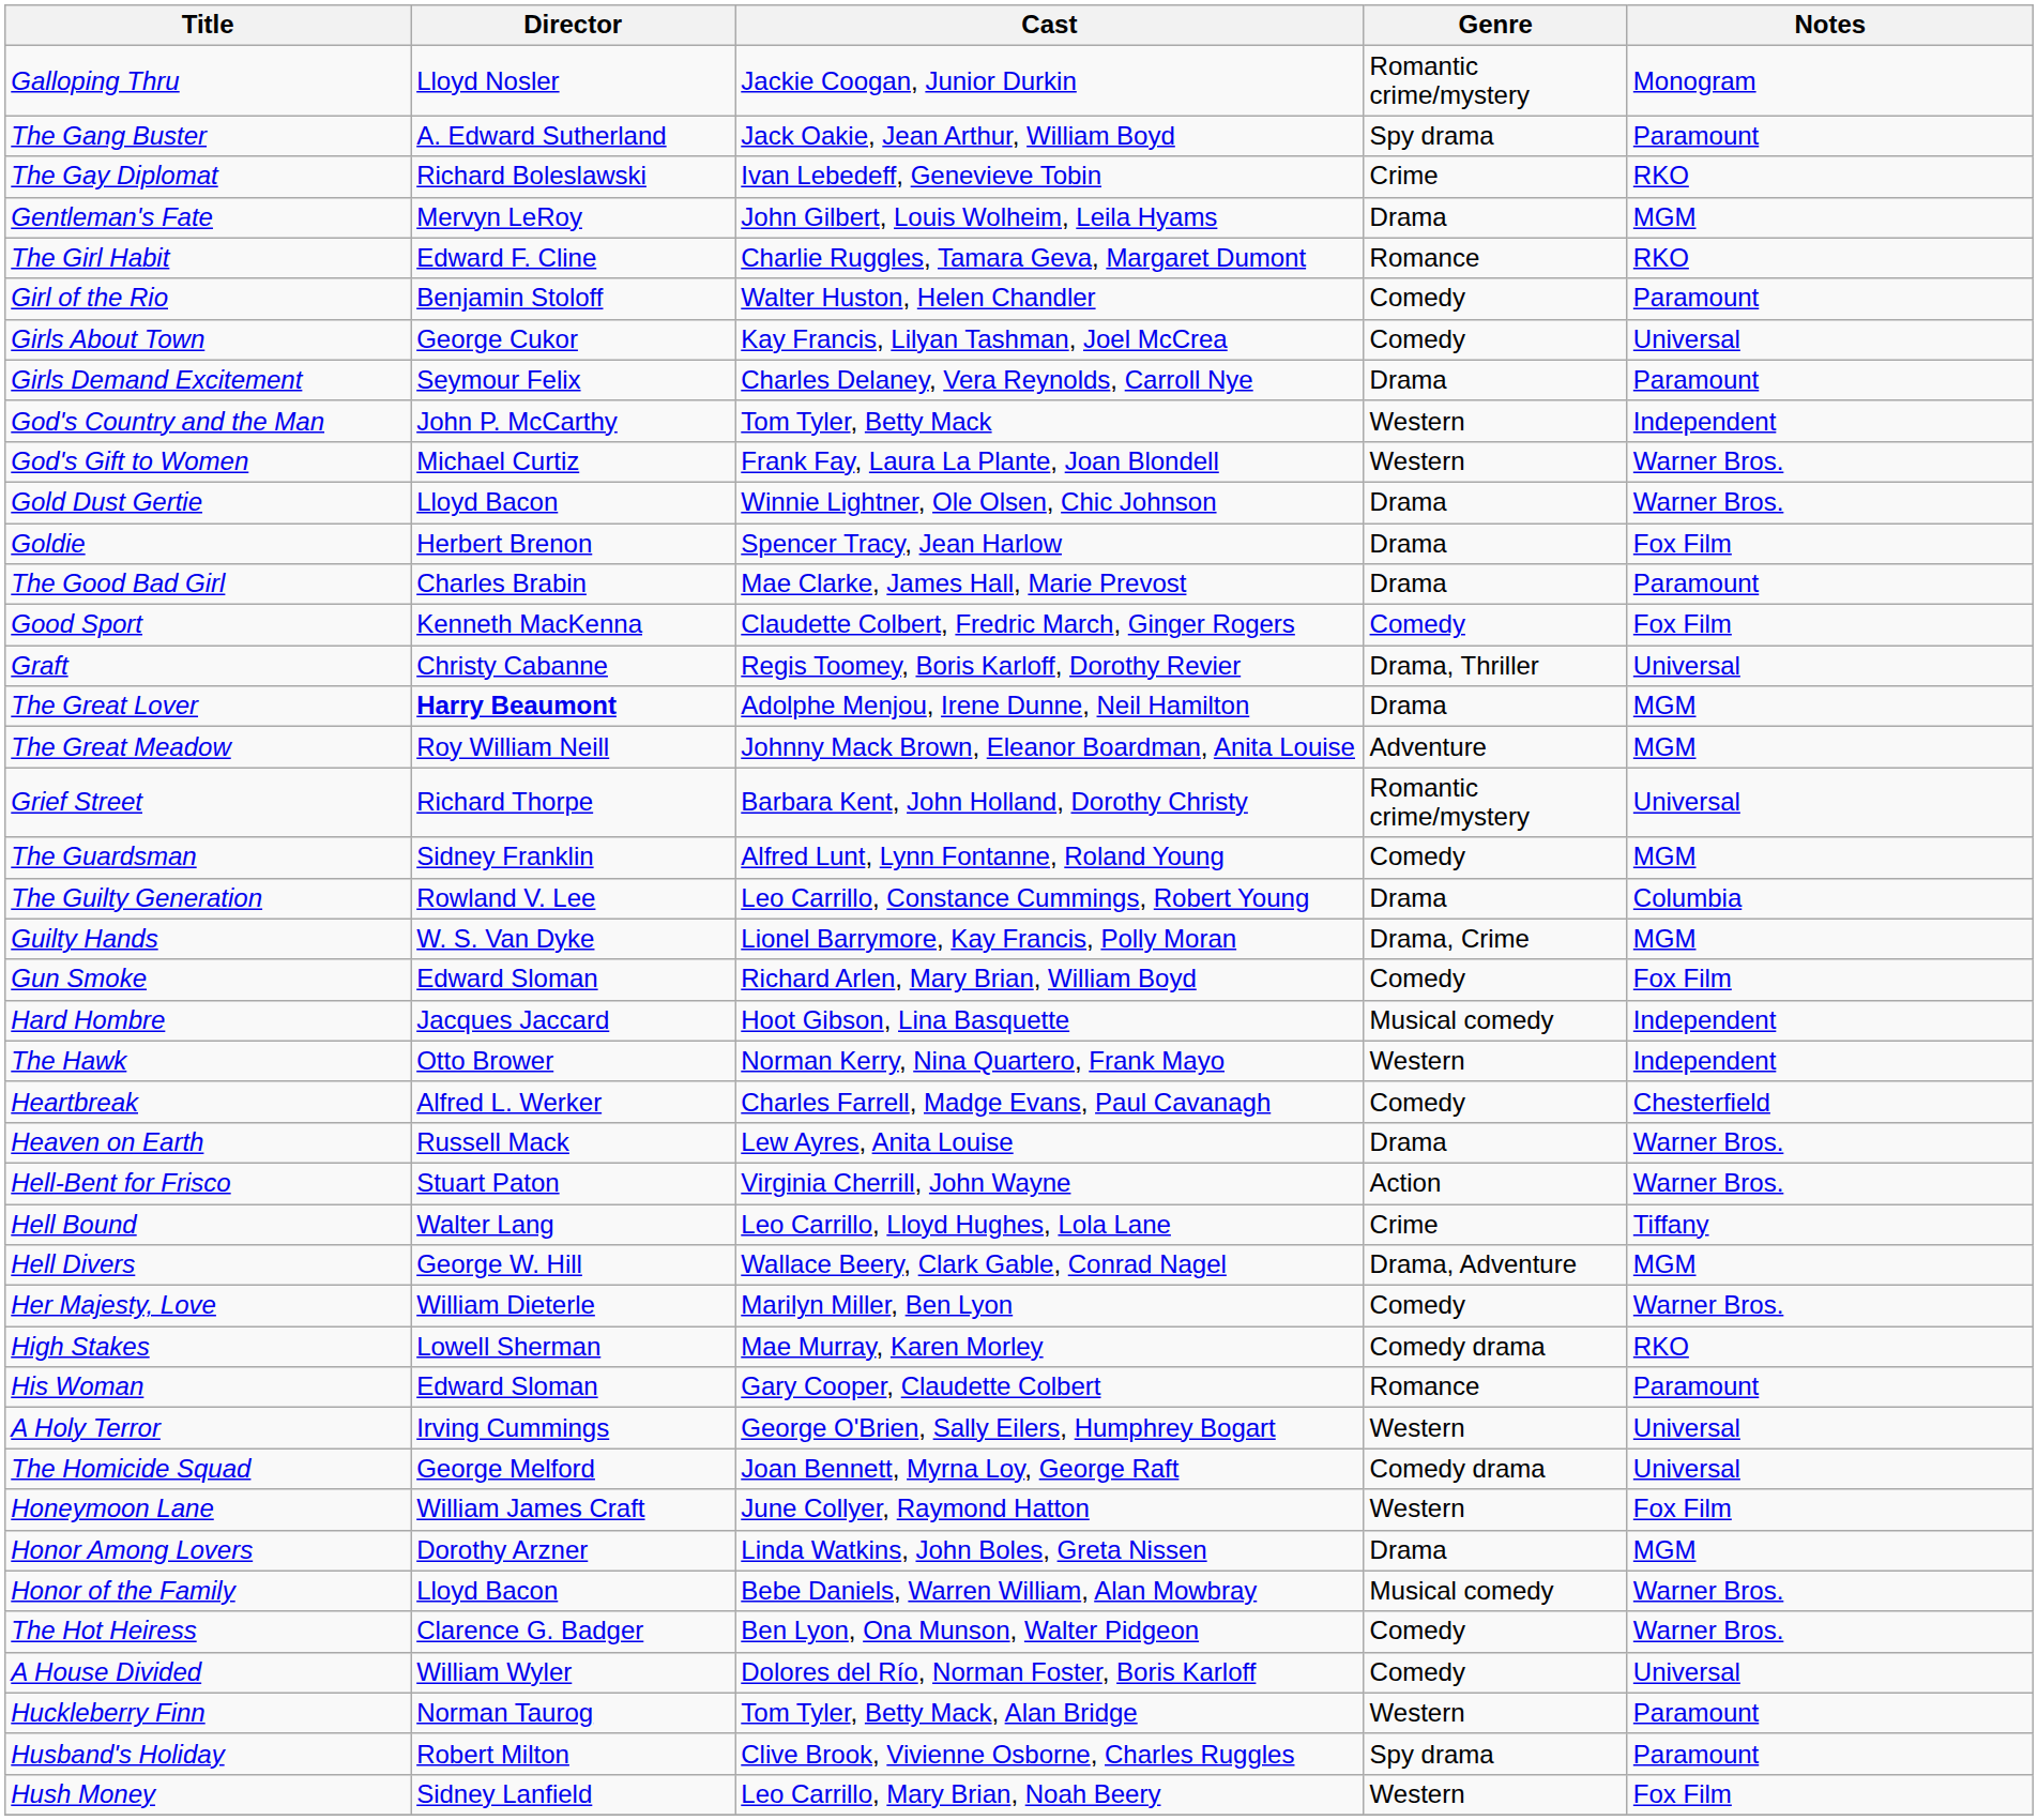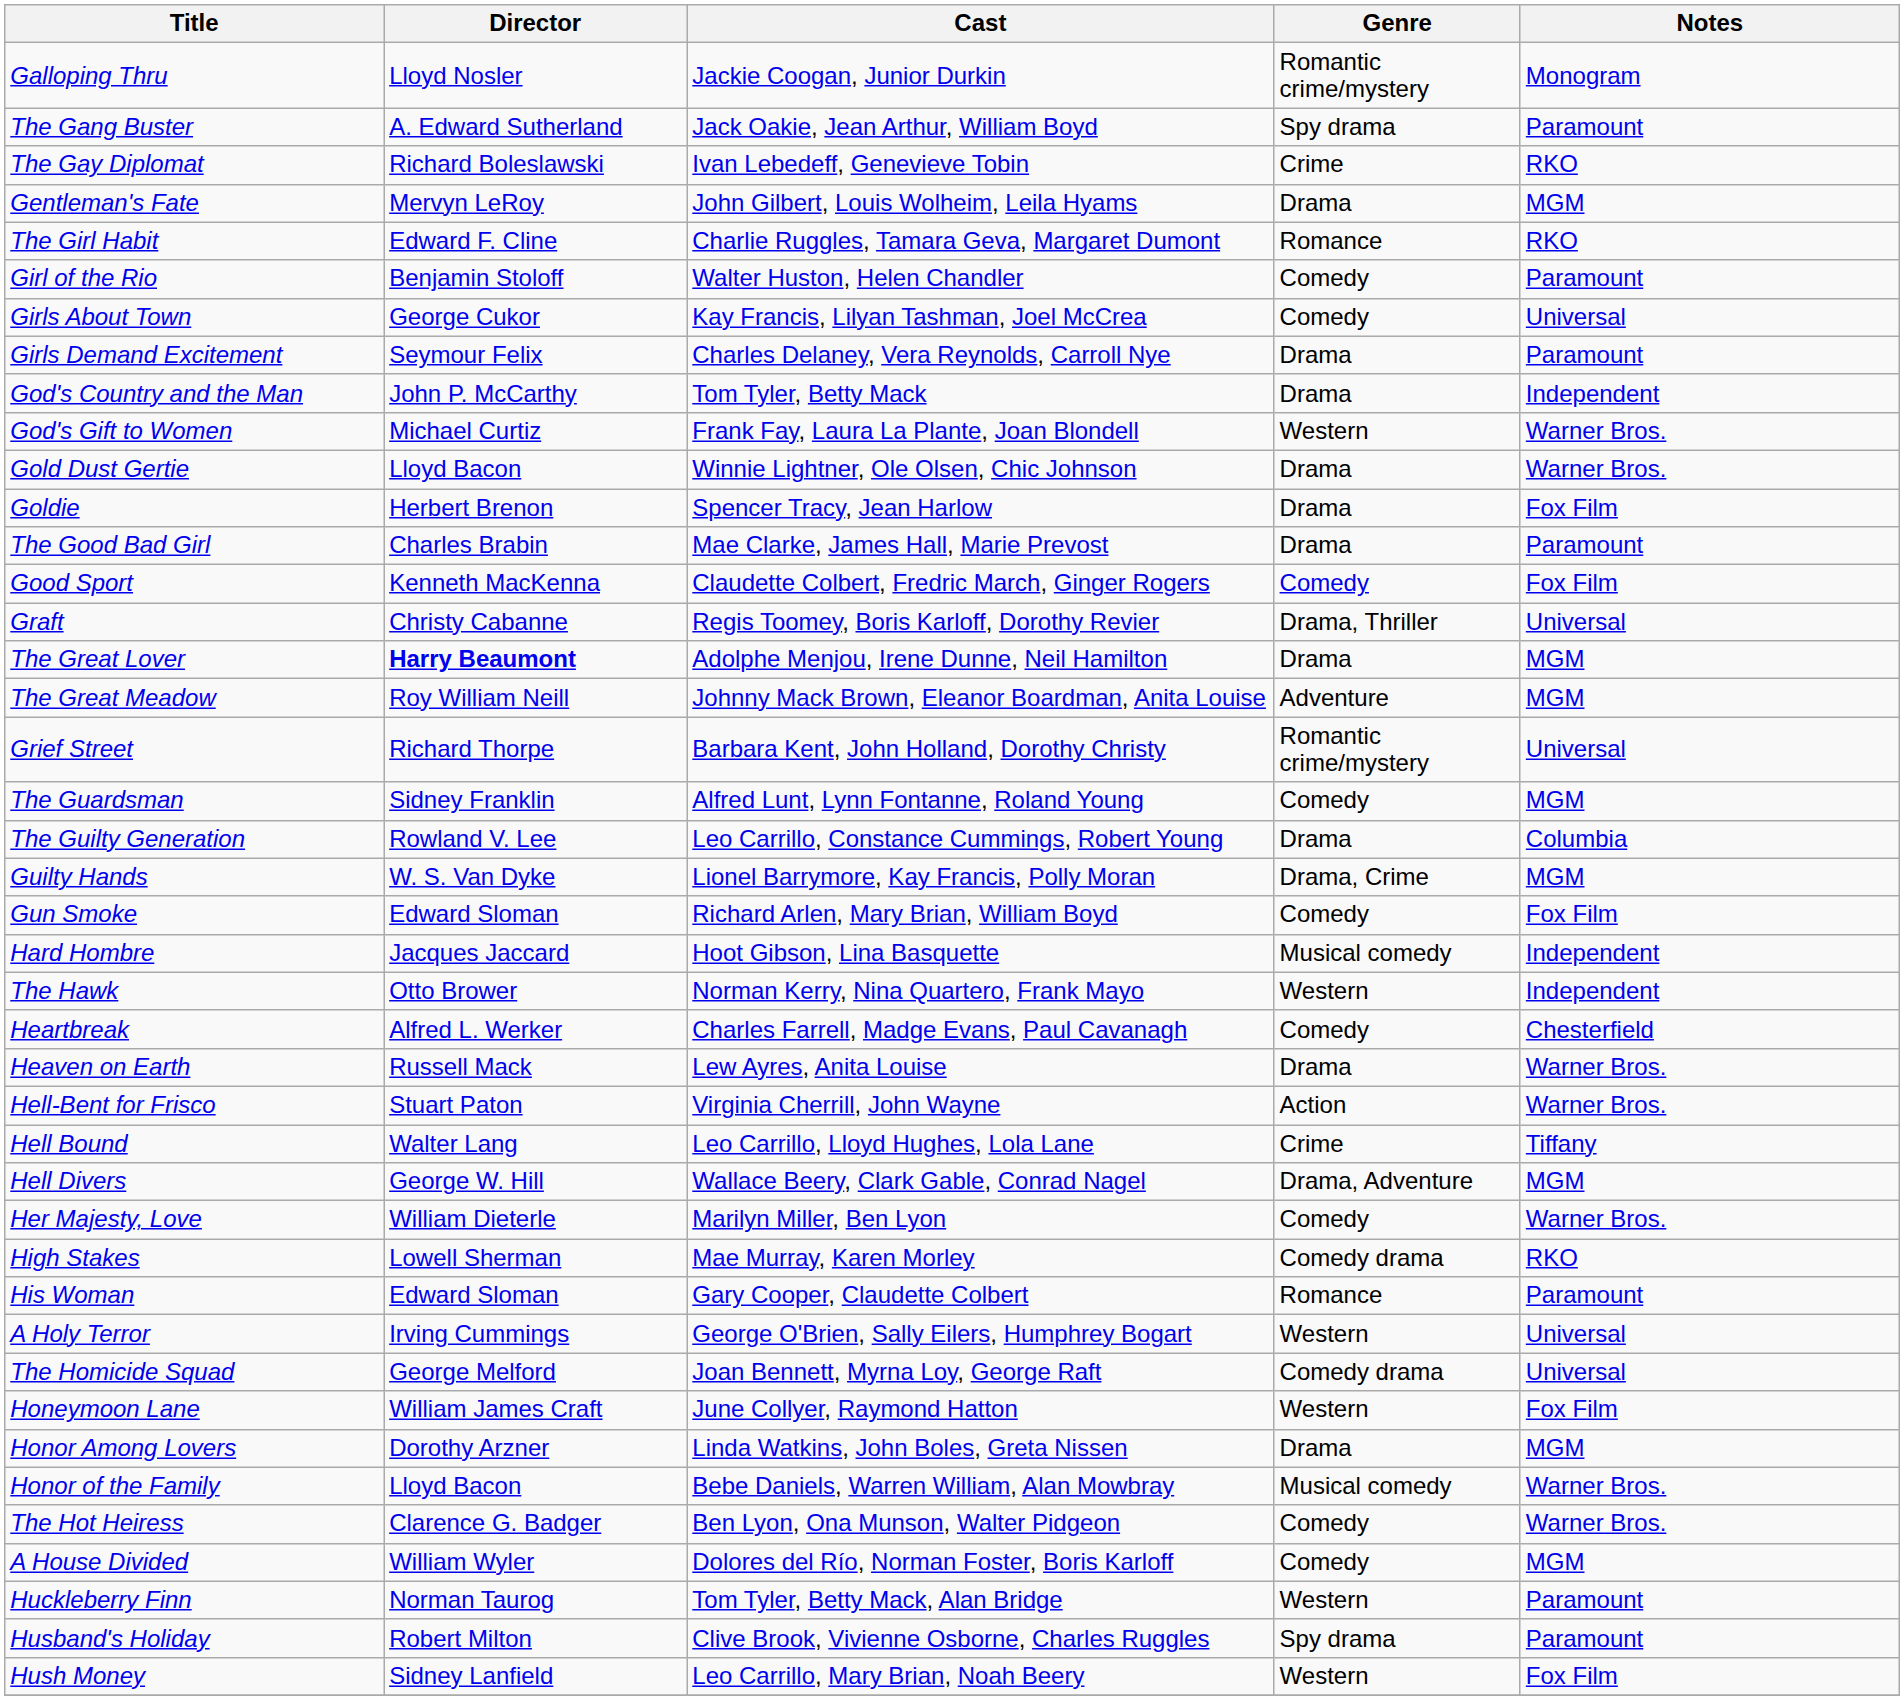 <table class="wikitable" style="width:100%;">
 <tr>
 <th style="width:20%;">Title</th>
 <th style="width:16%;">Director</th>
 <th style="width:31%;">Cast</th>
 <th style="width:13%;">Genre</th>
 <th style="width:20%;">Notes</th>
 </tr>
 <tr>
 <td><em><a href='#'>Galloping Thru</a></em></td>
 <td><a href='#'>Lloyd Nosler</a></td>
 <td><a href='#'>Jackie Coogan</a>, <a href='#'>Junior Durkin</a></td>
 <td>Romantic crime/mystery</td>
 <td><a href='#'>Monogram</a></td>
 </tr>
 <tr>
 <td><em><a href='#'>The Gang Buster</a></em></td>
 <td><a href='#'>A. Edward Sutherland</a></td>
 <td><a href='#'>Jack Oakie</a>, <a href='#'>Jean Arthur</a>, <a href='#'>William Boyd</a></td>
 <td>Spy drama</td>
 <td><a href='#'>Paramount</a></td>
 </tr>
 <tr>
 <td><em><a href='#'>The Gay Diplomat</a></em></td>
 <td><a href='#'>Richard Boleslawski</a></td>
 <td><a href='#'>Ivan Lebedeff</a>, <a href='#'>Genevieve Tobin</a></td>
 <td>Crime</td>
 <td><a href='#'>RKO</a></td>
 </tr>
 <tr>
 <td><em><a href='#'>Gentleman's Fate</a></em></td>
 <td><a href='#'>Mervyn LeRoy</a></td>
 <td><a href='#'>John Gilbert</a>, <a href='#'>Louis Wolheim</a>, <a href='#'>Leila Hyams</a></td>
 <td>Drama</td>
 <td><a href='#'>MGM</a></td>
 </tr>
 <tr>
 <td><em><a href='#'>The Girl Habit</a></em></td>
 <td><a href='#'>Edward F. Cline</a></td>
 <td><a href='#'>Charlie Ruggles</a>, <a href='#'>Tamara Geva</a>, <a href='#'>Margaret Dumont</a></td>
 <td>Romance</td>
 <td><a href='#'>RKO</a></td>
 </tr>
 <tr>
 <td><em><a href='#'>Girl of the Rio</a></em></td>
 <td><a href='#'>Benjamin Stoloff</a></td>
 <td><a href='#'>Walter Huston</a>, <a href='#'>Helen Chandler</a></td>
 <td>Comedy</td>
 <td><a href='#'>Paramount</a></td>
 </tr>
 <tr>
 <td><em><a href='#'>Girls About Town</a></em></td>
 <td><a href='#'>George Cukor</a></td>
 <td><a href='#'>Kay Francis</a>, <a href='#'>Lilyan Tashman</a>, <a href='#'>Joel McCrea</a></td>
 <td>Comedy</td>
 <td><a href='#'>Universal</a></td>
 </tr>
 <tr>
 <td><em><a href='#'>Girls Demand Excitement</a></em></td>
 <td><a href='#'>Seymour Felix</a></td>
 <td><a href='#'>Charles Delaney</a>, <a href='#'>Vera Reynolds</a>, <a href='#'>Carroll Nye</a></td>
 <td>Drama</td>
 <td><a href='#'>Paramount</a></td>
 </tr>
 <tr>
 <td><em><a href='#'>God's Country and the Man</a></em></td>
 <td><a href='#'>John P. McCarthy</a></td>
 <td><a href='#'>Tom Tyler</a>, <a href='#'>Betty Mack</a></td>
-<td>Western</td>
+<td>Drama</td>
 <td><a href='#'>Independent</a></td>
 </tr>
 <tr>
 <td><em><a href='#'>God's Gift to Women</a></em></td>
 <td><a href='#'>Michael Curtiz</a></td>
 <td><a href='#'>Frank Fay</a>, <a href='#'>Laura La Plante</a>, <a href='#'>Joan Blondell</a></td>
 <td>Western</td>
 <td><a href='#'>Warner Bros.</a></td>
 </tr>
 <tr>
 <td><em><a href='#'>Gold Dust Gertie</a></em></td>
 <td><a href='#'>Lloyd Bacon</a></td>
 <td><a href='#'>Winnie Lightner</a>, <a href='#'>Ole Olsen</a>, <a href='#'>Chic Johnson</a></td>
 <td>Drama</td>
 <td><a href='#'>Warner Bros.</a></td>
 </tr>
 <tr>
 <td><em><a href='#'>Goldie</a></em></td>
 <td><a href='#'>Herbert Brenon</a></td>
 <td><a href='#'>Spencer Tracy</a>, <a href='#'>Jean Harlow</a></td>
 <td>Drama</td>
 <td><a href='#'>Fox Film</a></td>
 </tr>
 <tr>
 <td><em><a href='#'>The Good Bad Girl</a></em></td>
 <td><a href='#'>Charles Brabin</a></td>
 <td><a href='#'>Mae Clarke</a>, <a href='#'>James Hall</a>, <a href='#'>Marie Prevost</a></td>
 <td>Drama</td>
 <td><a href='#'>Paramount</a></td>
 </tr>
 <tr>
 <td><em><a href='#'>Good Sport</a></em></td>
 <td><a href='#'>Kenneth MacKenna</a></td>
 <td><a href='#'>Claudette Colbert</a>, <a href='#'>Fredric March</a>, <a href='#'>Ginger Rogers</a></td>
 <td><a href='#'>Comedy</a></td>
 <td><a href='#'>Fox Film</a></td>
 </tr>
 <tr>
 <td><em><a href='#'>Graft</a></em></td>
 <td><a href='#'>Christy Cabanne</a></td>
 <td><a href='#'>Regis Toomey</a>, <a href='#'>Boris Karloff</a>, <a href='#'>Dorothy Revier</a></td>
 <td>Drama, Thriller</td>
 <td><a href='#'>Universal</a></td>
 </tr>
 <tr>
 <td><em><a href='#'>The Great Lover</a></em></td>
 <td><strong><a href='#'>Harry Beaumont</a></strong></td>
 <td><a href='#'>Adolphe Menjou</a>, <a href='#'>Irene Dunne</a>, <a href='#'>Neil Hamilton</a></td>
 <td>Drama</td>
 <td><a href='#'>MGM</a></td>
 </tr>
 <tr>
 <td><em><a href='#'>The Great Meadow</a></em></td>
 <td><a href='#'>Roy William Neill</a></td>
 <td><a href='#'>Johnny Mack Brown</a>, <a href='#'>Eleanor Boardman</a>, <a href='#'>Anita Louise</a></td>
 <td>Adventure</td>
 <td><a href='#'>MGM</a></td>
 </tr>
 <tr>
 <td><em><a href='#'>Grief Street</a></em></td>
 <td><a href='#'>Richard Thorpe</a></td>
 <td><a href='#'>Barbara Kent</a>, <a href='#'>John Holland</a>, <a href='#'>Dorothy Christy</a></td>
 <td>Romantic crime/mystery</td>
 <td><a href='#'>Universal</a></td>
 </tr>
 <tr>
 <td><em><a href='#'>The Guardsman</a></em></td>
 <td><a href='#'>Sidney Franklin</a></td>
 <td><a href='#'>Alfred Lunt</a>, <a href='#'>Lynn Fontanne</a>, <a href='#'>Roland Young</a></td>
 <td>Comedy</td>
 <td><a href='#'>MGM</a></td>
 </tr>
 <tr>
 <td><em><a href='#'>The Guilty Generation</a></em></td>
 <td><a href='#'>Rowland V. Lee</a></td>
 <td><a href='#'>Leo Carrillo</a>, <a href='#'>Constance Cummings</a>, <a href='#'>Robert Young</a></td>
 <td>Drama</td>
 <td><a href='#'>Columbia</a></td>
 </tr>
 <tr>
 <td><em><a href='#'>Guilty Hands</a></em></td>
 <td><a href='#'>W. S. Van Dyke</a></td>
 <td><a href='#'>Lionel Barrymore</a>, <a href='#'>Kay Francis</a>, <a href='#'>Polly Moran</a></td>
 <td>Drama, Crime</td>
 <td><a href='#'>MGM</a></td>
 </tr>
 <tr>
 <td><em><a href='#'>Gun Smoke</a></em></td>
 <td><a href='#'>Edward Sloman</a></td>
 <td><a href='#'>Richard Arlen</a>, <a href='#'>Mary Brian</a>, <a href='#'>William Boyd</a></td>
 <td>Comedy</td>
 <td><a href='#'>Fox Film</a></td>
 </tr>
 <tr>
 <td><em><a href='#'>Hard Hombre</a></em></td>
 <td><a href='#'>Jacques Jaccard</a></td>
 <td><a href='#'>Hoot Gibson</a>, <a href='#'>Lina Basquette</a></td>
 <td>Musical comedy</td>
 <td><a href='#'>Independent</a></td>
 </tr>
 <tr>
 <td><em><a href='#'>The Hawk</a></em></td>
 <td><a href='#'>Otto Brower</a></td>
 <td><a href='#'>Norman Kerry</a>, <a href='#'>Nina Quartero</a>, <a href='#'>Frank Mayo</a></td>
 <td>Western</td>
 <td><a href='#'>Independent</a></td>
 </tr>
 <tr>
 <td><em><a href='#'>Heartbreak</a></em></td>
 <td><a href='#'>Alfred L. Werker</a></td>
 <td><a href='#'>Charles Farrell</a>, <a href='#'>Madge Evans</a>, <a href='#'>Paul Cavanagh</a></td>
 <td>Comedy</td>
 <td><a href='#'>Chesterfield</a></td>
 </tr>
 <tr>
 <td><em><a href='#'>Heaven on Earth</a></em></td>
 <td><a href='#'>Russell Mack</a></td>
 <td><a href='#'>Lew Ayres</a>, <a href='#'>Anita Louise</a></td>
 <td>Drama</td>
 <td><a href='#'>Warner Bros.</a></td>
 </tr>
 <tr>
 <td><em><a href='#'>Hell-Bent for Frisco</a></em></td>
 <td><a href='#'>Stuart Paton</a></td>
 <td><a href='#'>Virginia Cherrill</a>, <a href='#'>John Wayne</a></td>
 <td>Action</td>
 <td><a href='#'>Warner Bros.</a></td>
 </tr>
 <tr>
 <td><em><a href='#'>Hell Bound</a></em></td>
 <td><a href='#'>Walter Lang</a></td>
 <td><a href='#'>Leo Carrillo</a>, <a href='#'>Lloyd Hughes</a>, <a href='#'>Lola Lane</a></td>
 <td>Crime</td>
 <td><a href='#'>Tiffany</a></td>
 </tr>
 <tr>
 <td><em><a href='#'>Hell Divers</a></em></td>
 <td><a href='#'>George W. Hill</a></td>
 <td><a href='#'>Wallace Beery</a>, <a href='#'>Clark Gable</a>, <a href='#'>Conrad Nagel</a></td>
 <td>Drama, Adventure</td>
 <td><a href='#'>MGM</a></td>
 </tr>
 <tr>
 <td><em><a href='#'>Her Majesty, Love</a></em></td>
 <td><a href='#'>William Dieterle</a></td>
 <td><a href='#'>Marilyn Miller</a>, <a href='#'>Ben Lyon</a></td>
 <td>Comedy</td>
 <td><a href='#'>Warner Bros.</a></td>
 </tr>
 <tr>
 <td><em><a href='#'>High Stakes</a></em></td>
 <td><a href='#'>Lowell Sherman</a></td>
 <td><a href='#'>Mae Murray</a>, <a href='#'>Karen Morley</a></td>
 <td>Comedy drama</td>
 <td><a href='#'>RKO</a></td>
 </tr>
 <tr>
 <td><em><a href='#'>His Woman</a></em></td>
 <td><a href='#'>Edward Sloman</a></td>
 <td><a href='#'>Gary Cooper</a>, <a href='#'>Claudette Colbert</a></td>
 <td>Romance</td>
 <td><a href='#'>Paramount</a></td>
 </tr>
 <tr>
 <td><em><a href='#'>A Holy Terror</a></em></td>
 <td><a href='#'>Irving Cummings</a></td>
 <td><a href='#'>George O'Brien</a>, <a href='#'>Sally Eilers</a>, <a href='#'>Humphrey Bogart</a></td>
 <td>Western</td>
 <td><a href='#'>Universal</a></td>
 </tr>
 <tr>
 <td><em><a href='#'>The Homicide Squad</a></em></td>
 <td><a href='#'>George Melford</a></td>
 <td><a href='#'>Joan Bennett</a>, <a href='#'>Myrna Loy</a>, <a href='#'>George Raft</a></td>
 <td>Comedy drama</td>
 <td><a href='#'>Universal</a></td>
 </tr>
 <tr>
 <td><em><a href='#'>Honeymoon Lane</a></em></td>
 <td><a href='#'>William James Craft</a></td>
 <td><a href='#'>June Collyer</a>, <a href='#'>Raymond Hatton</a></td>
 <td>Western</td>
 <td><a href='#'>Fox Film</a></td>
 </tr>
 <tr>
 <td><em><a href='#'>Honor Among Lovers</a></em></td>
 <td><a href='#'>Dorothy Arzner</a></td>
 <td><a href='#'>Linda Watkins</a>, <a href='#'>John Boles</a>, <a href='#'>Greta Nissen</a></td>
 <td>Drama</td>
 <td><a href='#'>MGM</a></td>
 </tr>
 <tr>
 <td><em><a href='#'>Honor of the Family</a></em></td>
 <td><a href='#'>Lloyd Bacon</a></td>
 <td><a href='#'>Bebe Daniels</a>, <a href='#'>Warren William</a>, <a href='#'>Alan Mowbray</a></td>
 <td>Musical comedy</td>
 <td><a href='#'>Warner Bros.</a></td>
 </tr>
 <tr>
 <td><em><a href='#'>The Hot Heiress</a></em></td>
 <td><a href='#'>Clarence G. Badger</a></td>
 <td><a href='#'>Ben Lyon</a>, <a href='#'>Ona Munson</a>, <a href='#'>Walter Pidgeon</a></td>
 <td>Comedy</td>
 <td><a href='#'>Warner Bros.</a></td>
 </tr>
 <tr>
 <td><em><a href='#'>A House Divided</a></em></td>
 <td><a href='#'>William Wyler</a></td>
 <td><a href='#'>Dolores del Río</a>, <a href='#'>Norman Foster</a>, <a href='#'>Boris Karloff</a></td>
 <td>Comedy</td>
-<td><a href='#'>Universal</a></td>
+<td><a href='#'>MGM</a></td>
 </tr>
 <tr>
 <td><em><a href='#'>Huckleberry Finn</a></em></td>
 <td><a href='#'>Norman Taurog</a></td>
 <td><a href='#'>Tom Tyler</a>, <a href='#'>Betty Mack</a>, <a href='#'>Alan Bridge</a></td>
 <td>Western</td>
 <td><a href='#'>Paramount</a></td>
 </tr>
 <tr>
 <td><em><a href='#'>Husband's Holiday</a></em></td>
 <td><a href='#'>Robert Milton</a></td>
 <td><a href='#'>Clive Brook</a>, <a href='#'>Vivienne Osborne</a>, <a href='#'>Charles Ruggles</a></td>
 <td>Spy drama</td>
 <td><a href='#'>Paramount</a></td>
 </tr>
 <tr>
 <td><em><a href='#'>Hush Money</a></em></td>
 <td><a href='#'>Sidney Lanfield</a></td>
 <td><a href='#'>Leo Carrillo</a>, <a href='#'>Mary Brian</a>, <a href='#'>Noah Beery</a></td>
 <td>Western</td>
 <td><a href='#'>Fox Film</a></td>
 </tr>
 <tr>
 </tr>
 </table>
